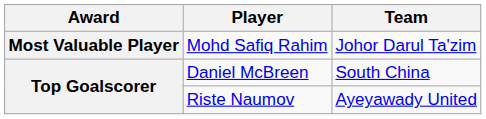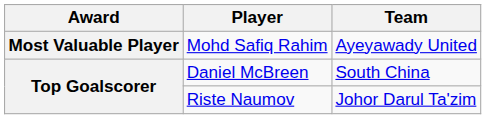 <table class="wikitable" style="text-align:center">
 <tr>
 <th>Award</th>
 <th>Player</th>
 <th>Team</th>
 </tr>
 <tr>
 <th>Most Valuable Player</th>
 <td align=left> <a href='#'>Mohd Safiq Rahim</a></td>
-<td align=left> <a href='#'>Johor Darul Ta'zim</a></td>
+<td align=left> <a href='#'>Ayeyawady United</a><br></td>
 </tr>
 <tr>
 <th rowspan=2>Top Goalscorer</th>
 <td align=left> <a href='#'>Daniel McBreen</a></td>
 <td align=left> <a href='#'>South China</a></td>
 </tr>
 <tr>
 <td align=left> <a href='#'>Riste Naumov</a></td>
-<td align=left> <a href='#'>Ayeyawady United</a><br></td>
+<td align=left> <a href='#'>Johor Darul Ta'zim</a></td>
 </tr>
 </table>
